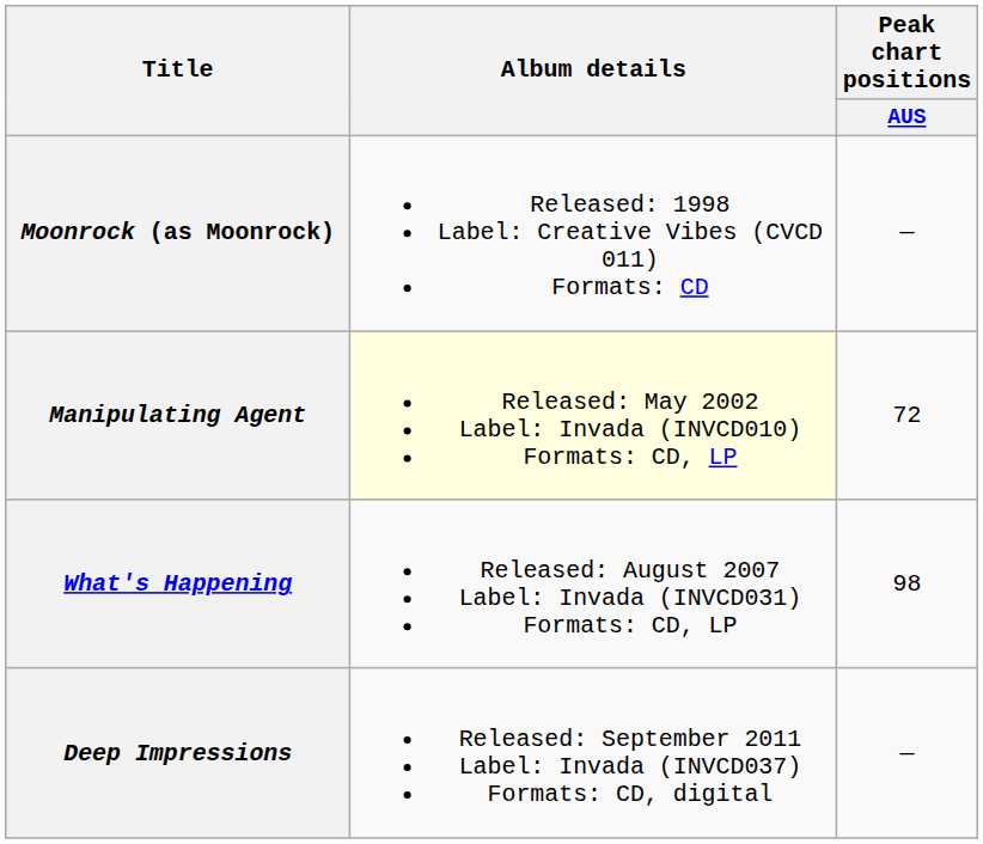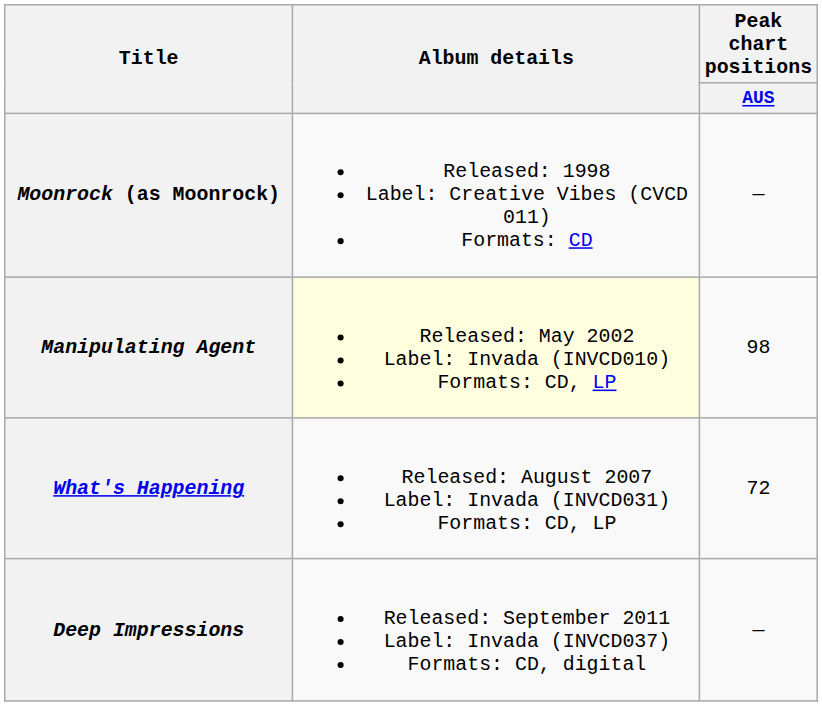 <table class="wikitable plainrowheaders" style="text-align:center;">
 <tr>
 <th scope="col" rowspan="2" style="width:14em;">Title</th>
 <th scope="col" rowspan="2" style="width:20em;">Album details</th>
 <th scope="col" colspan="1">Peak chart positions</th>
 </tr>
 <tr>
 <th scope="col" style="width:3em;font-size:90%;"><a href='#'>AUS</a><br></th>
 </tr>
 <tr>
 <th scope="row"><em>Moonrock</em> (as Moonrock)</th>
 <td><br><ul><li>Released: 1998</li><li>Label: Creative Vibes (CVCD 011)</li><li>Formats: <a href='#'>CD</a></li></ul></td>
 <td>—</td>
 </tr>
 <tr>
 <th scope="row"><em>Manipulating Agent</em></th>
 <td style="background: lightyellow;"><br><ul><li>Released: May 2002</li><li>Label: Invada (INVCD010)</li><li>Formats: CD, <a href='#'>LP</a></li></ul></td>
-<td>72</td>
+<td>98</td>
 </tr>
 <tr>
 <th scope="row"><em><a href='#'>What's Happening</a></em></th>
 <td><br><ul><li>Released: August 2007</li><li>Label: Invada (INVCD031)</li><li>Formats: CD, LP</li></ul></td>
-<td>98</td>
+<td>72</td>
 </tr>
 <tr>
 <th scope="row"><em>Deep Impressions</em></th>
 <td><br><ul><li>Released: September 2011</li><li>Label: Invada (INVCD037)</li><li>Formats: CD, digital</li></ul></td>
 <td>—</td>
 </tr>
 </table>
